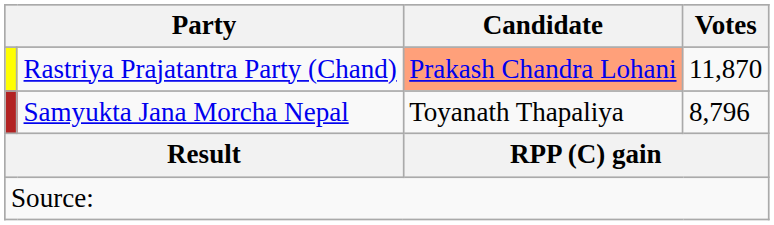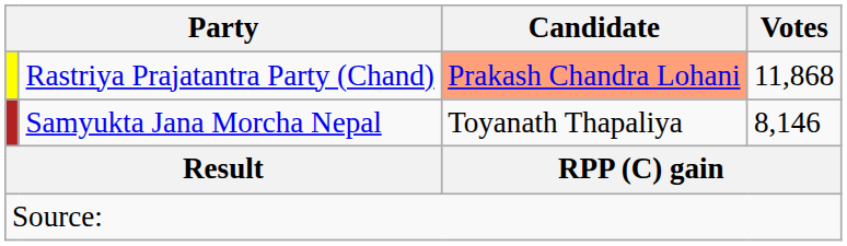 <table class="wikitable">
 <tr>
 <th colspan="2">Party</th>
 <th>Candidate</th>
 <th>Votes</th>
 </tr>
 <tr>
 <td style="background-color:yellow"></td>
 <td><a href='#'>Rastriya Prajatantra Party (Chand)</a></td>
 <td style="background: lightsalmon;"><a href='#'>Prakash Chandra Lohani</a></td>
-<td>11,870</td>
+<td>11,868</td>
 </tr>
 <tr>
 <td style="background-color:firebrick"></td>
 <td><a href='#'>Samyukta Jana Morcha Nepal</a></td>
 <td>Toyanath Thapaliya</td>
-<td>8,796</td>
+<td>8,146</td>
 </tr>
 <tr>
 <th colspan="2">Result</th>
 <th colspan="2">RPP (C) gain</th>
 </tr>
 <tr>
 <td colspan="4">Source: </td>
 </tr>
 </table>
